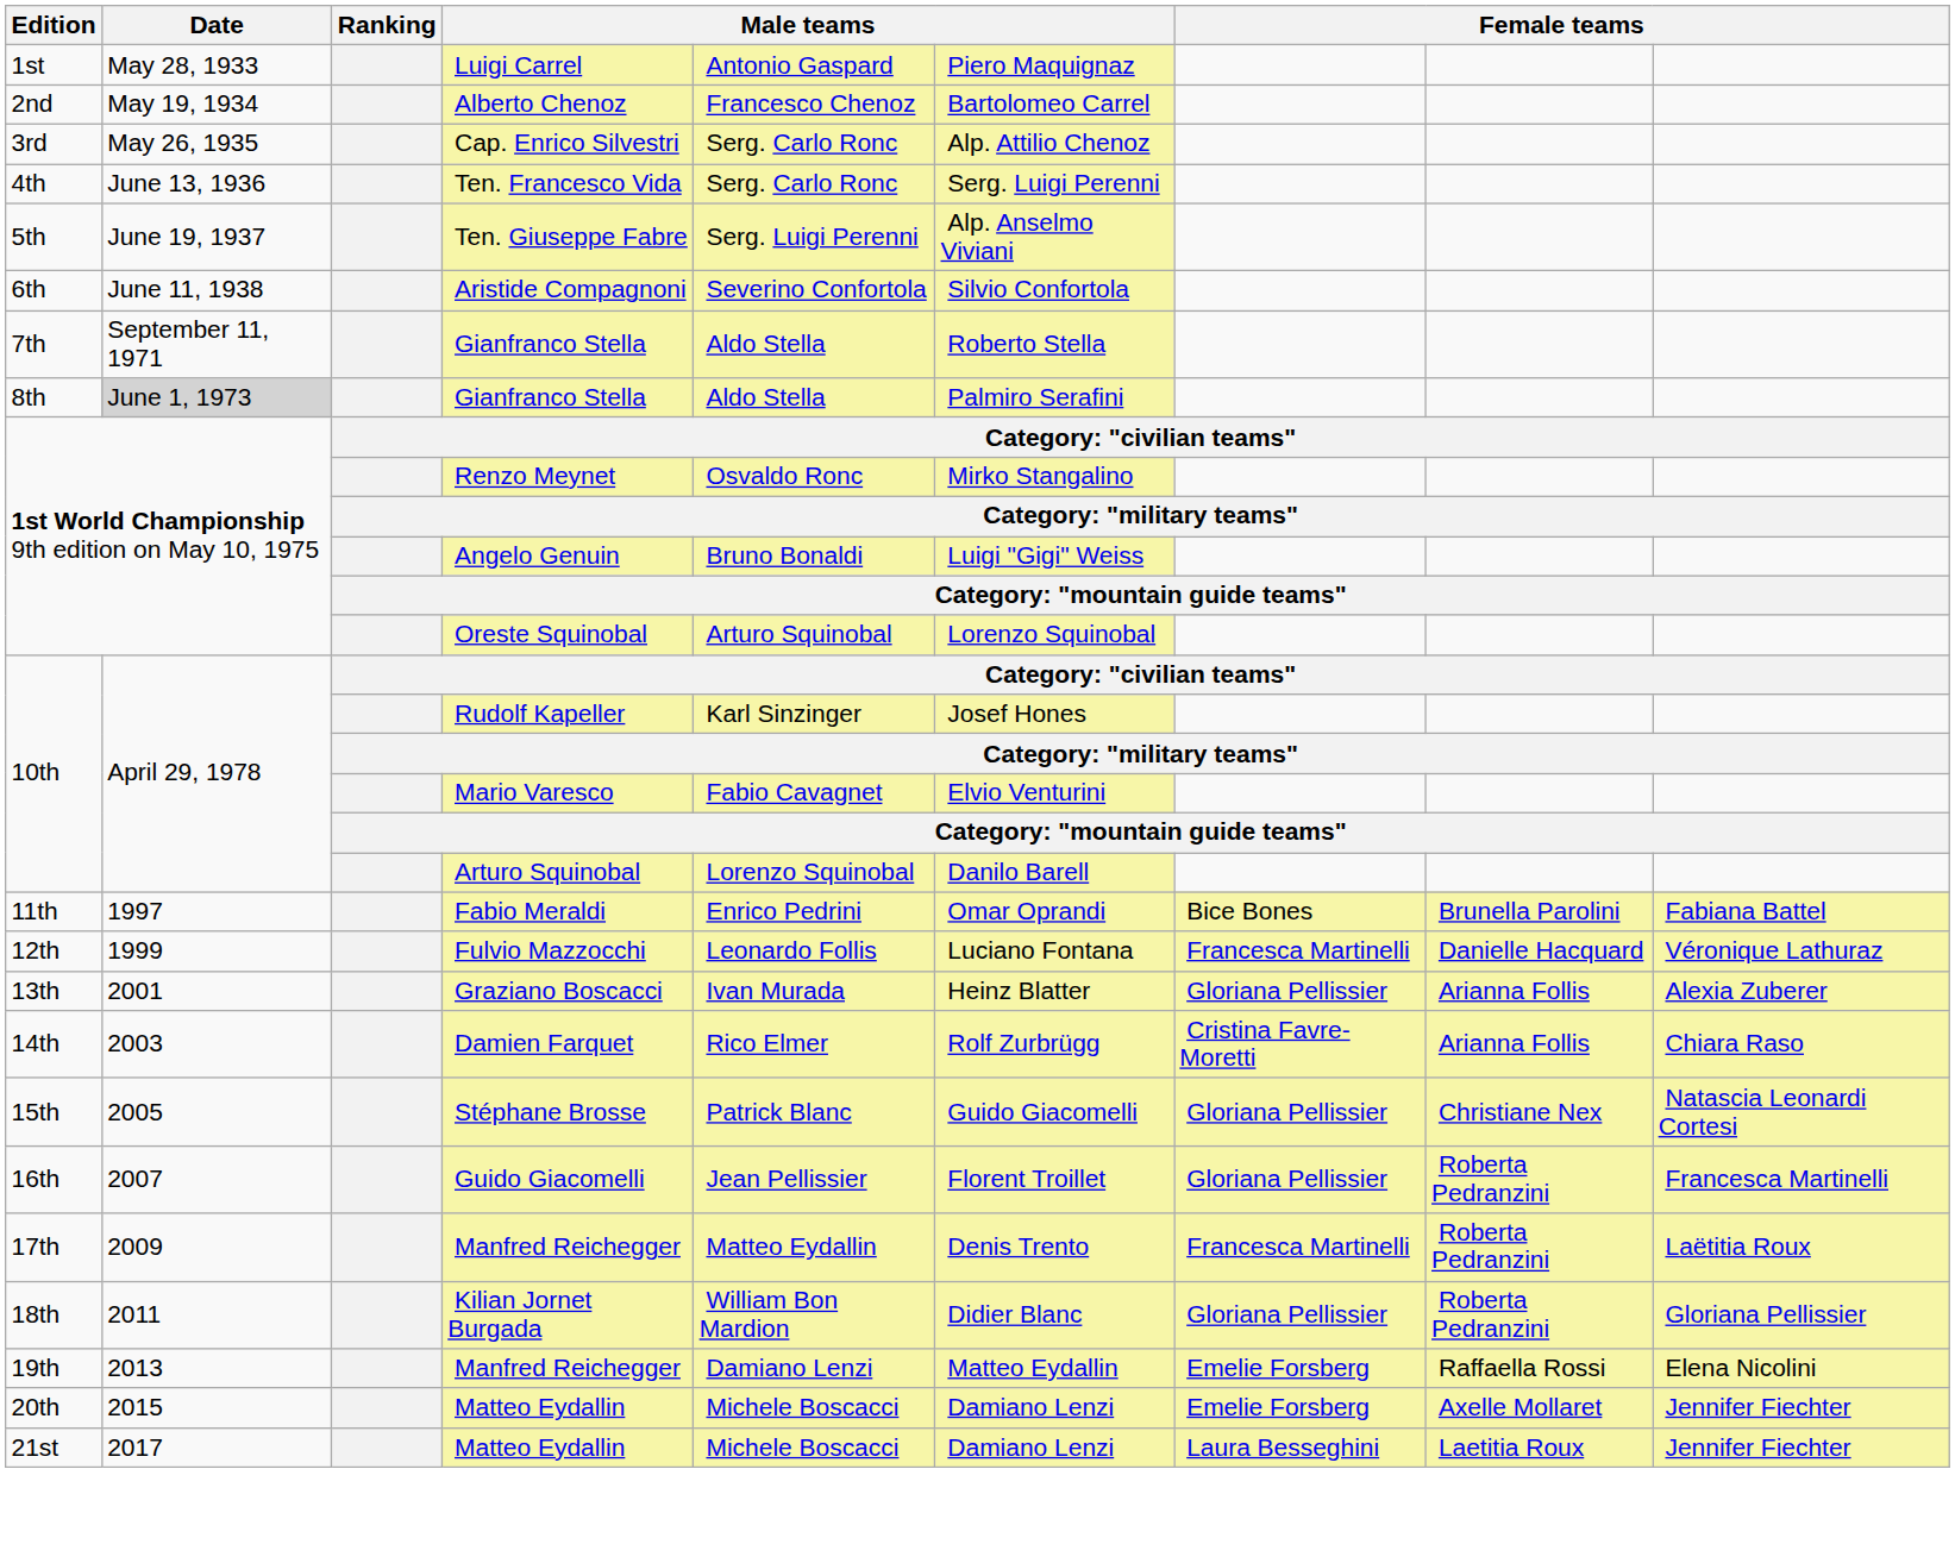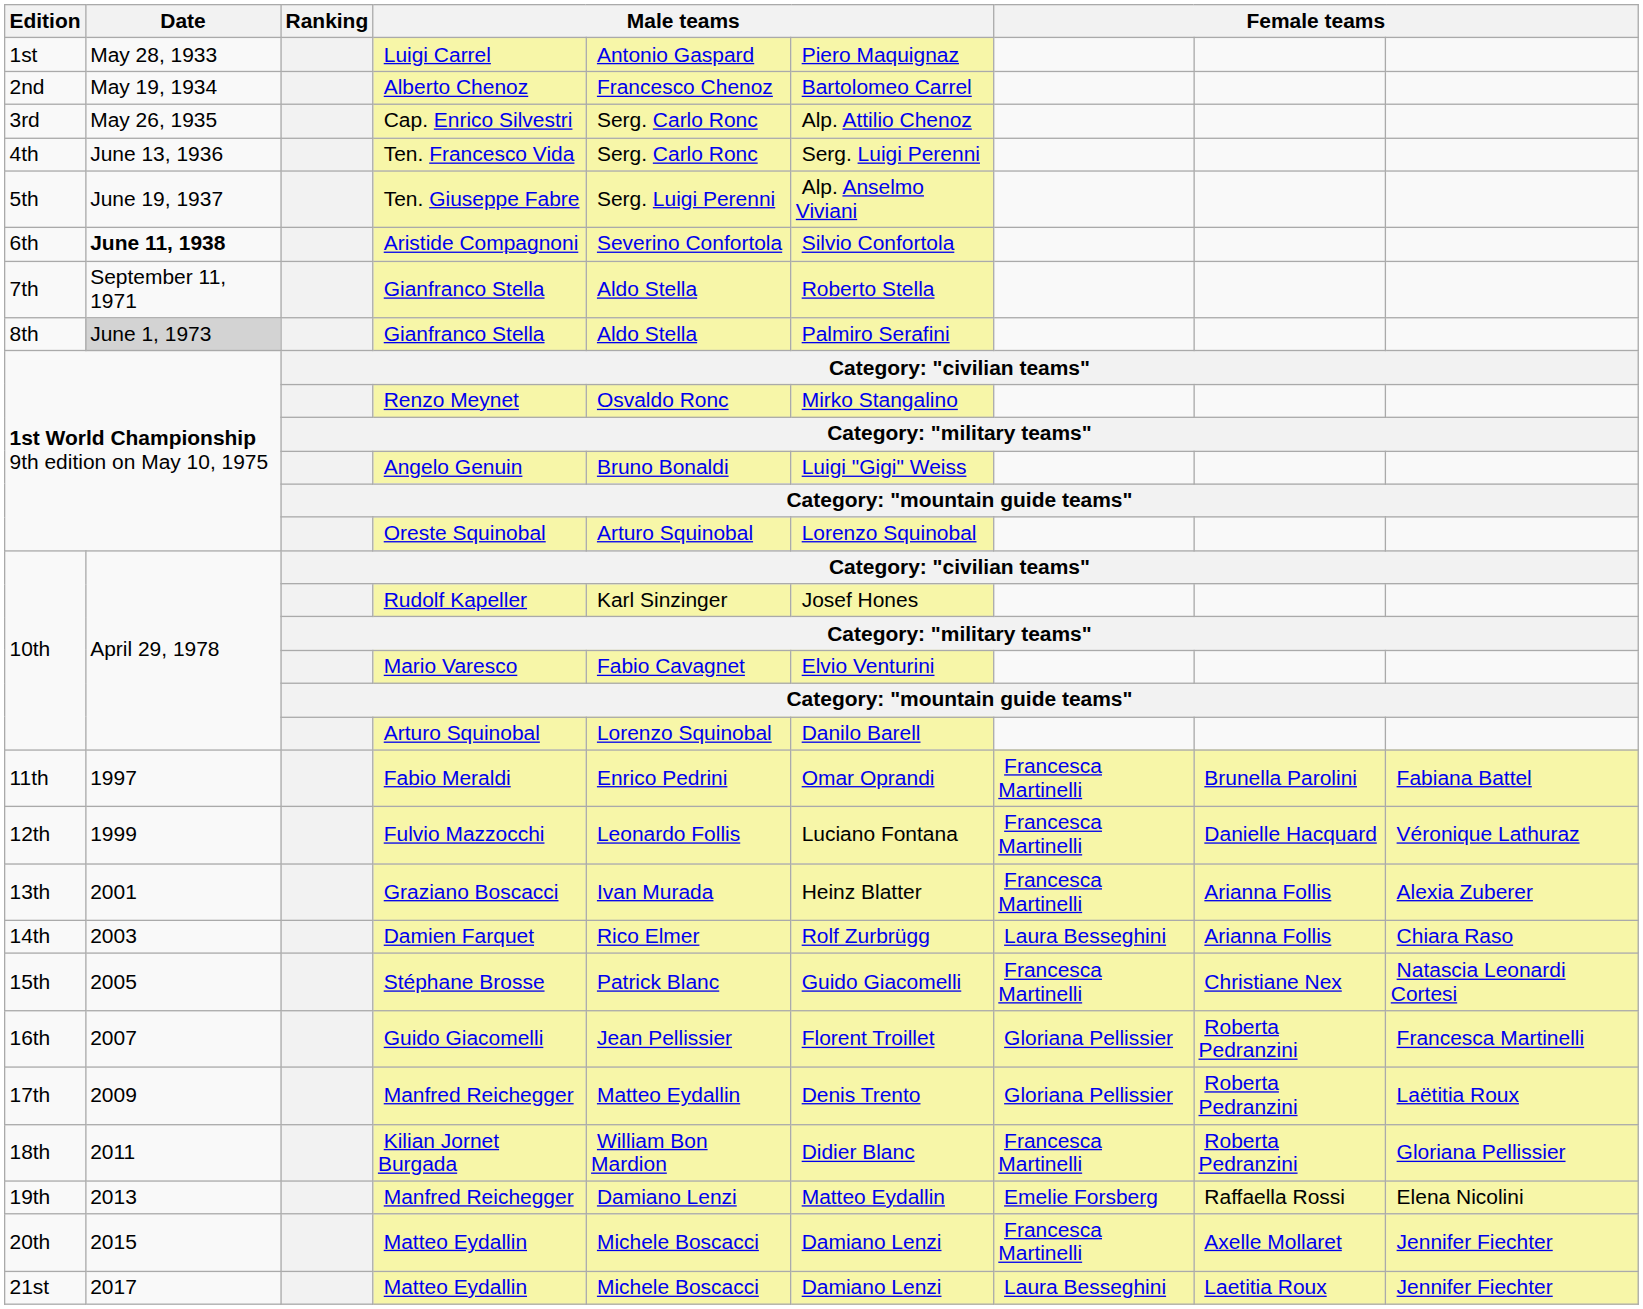 <table class="wikitable">
 <tr>
 <th>Edition</th>
 <th>Date</th>
 <th>Ranking</th>
 <th colspan="3">Male teams</th>
 <th colspan="3">Female teams</th>
 </tr>
 <tr>
 <td>1st</td>
 <td>May 28, 1933</td>
 <th bgcolor="gold"></th>
 <td bgcolor="#F7F6A8"> <a href='#'>Luigi Carrel</a></td>
 <td bgcolor="#F7F6A8"> <a href='#'>Antonio Gaspard</a></td>
 <td bgcolor="#F7F6A8"> <a href='#'>Piero Maquignaz</a></td>
 <td></td>
 <td></td>
 <td></td>
 </tr>
 <tr>
 <td>2nd</td>
 <td>May 19, 1934</td>
 <th bgcolor="gold"></th>
 <td bgcolor="#F7F6A8"> <a href='#'>Alberto Chenoz</a></td>
 <td bgcolor="#F7F6A8"> <a href='#'>Francesco Chenoz</a></td>
 <td bgcolor="#F7F6A8"> <a href='#'>Bartolomeo Carrel</a></td>
 <td></td>
 <td></td>
 <td></td>
 </tr>
 <tr>
 <td>3rd</td>
 <td>May 26, 1935</td>
 <th bgcolor="gold"></th>
 <td bgcolor="#F7F6A8"> Cap. <a href='#'>Enrico Silvestri</a></td>
 <td bgcolor="#F7F6A8"> Serg. <a href='#'>Carlo Ronc</a></td>
 <td bgcolor="#F7F6A8"> Alp. <a href='#'>Attilio Chenoz</a></td>
 <td></td>
 <td></td>
 <td></td>
 </tr>
 <tr>
 <td>4th</td>
 <td>June 13, 1936</td>
 <th bgcolor="gold"></th>
 <td bgcolor="#F7F6A8"> Ten. <a href='#'>Francesco Vida</a></td>
 <td bgcolor="#F7F6A8"> Serg. <a href='#'>Carlo Ronc</a></td>
 <td bgcolor="#F7F6A8"> Serg. <a href='#'>Luigi Perenni</a></td>
 <td></td>
 <td></td>
 <td></td>
 </tr>
 <tr>
 <td>5th</td>
 <td>June 19, 1937</td>
 <th bgcolor="gold"></th>
 <td bgcolor="#F7F6A8"> Ten. <a href='#'>Giuseppe Fabre</a></td>
 <td bgcolor="#F7F6A8"> Serg. <a href='#'>Luigi Perenni</a></td>
 <td bgcolor="#F7F6A8"> Alp. <a href='#'>Anselmo Viviani</a></td>
 <td></td>
 <td></td>
 <td></td>
 </tr>
 <tr>
 <td>6th</td>
-<td>June 11, 1938</td>
+<td><strong>June 11, 1938</strong></td>
 <th bgcolor="gold"></th>
 <td bgcolor="#F7F6A8"> <a href='#'>Aristide Compagnoni</a></td>
 <td bgcolor="#F7F6A8"> <a href='#'>Severino Confortola</a></td>
 <td bgcolor="#F7F6A8"> <a href='#'>Silvio Confortola</a></td>
 <td></td>
 <td></td>
 <td></td>
 </tr>
 <tr>
 <td>7th</td>
 <td>September 11, 1971</td>
 <th bgcolor="gold"></th>
 <td bgcolor="#F7F6A8"> <a href='#'>Gianfranco Stella</a></td>
 <td bgcolor="#F7F6A8"> <a href='#'>Aldo Stella</a></td>
 <td bgcolor="#F7F6A8"> <a href='#'>Roberto Stella</a></td>
 <td></td>
 <td></td>
 <td></td>
 </tr>
 <tr>
 <td>8th</td>
 <td style="background: lightgrey;">June 1, 1973</td>
 <th bgcolor="gold"></th>
 <td bgcolor="#F7F6A8"> <a href='#'>Gianfranco Stella</a></td>
 <td bgcolor="#F7F6A8"> <a href='#'>Aldo Stella</a></td>
 <td bgcolor="#F7F6A8"> <a href='#'>Palmiro Serafini</a></td>
 <td></td>
 <td></td>
 <td></td>
 </tr>
 <tr>
 <td rowspan="6" colspan="2"><strong>1st World Championship</strong><br>9th edition on May 10, 1975</td>
 <th colspan="7">Category: "civilian teams"</th>
 </tr>
 <tr>
 <th bgcolor="gold"></th>
 <td bgcolor="#F7F6A8"> <a href='#'>Renzo Meynet</a></td>
 <td bgcolor="#F7F6A8"> <a href='#'>Osvaldo Ronc</a></td>
 <td bgcolor="#F7F6A8"> <a href='#'>Mirko Stangalino</a></td>
 <td></td>
 <td></td>
 <td></td>
 </tr>
 <tr>
 <th colspan="7">Category: "military teams"</th>
 </tr>
 <tr>
 <th bgcolor="gold"></th>
 <td bgcolor="#F7F6A8"> <a href='#'>Angelo Genuin</a></td>
 <td bgcolor="#F7F6A8"> <a href='#'>Bruno Bonaldi</a></td>
 <td bgcolor="#F7F6A8"> <a href='#'>Luigi "Gigi" Weiss</a></td>
 <td></td>
 <td></td>
 <td></td>
 </tr>
 <tr>
 <th colspan="7">Category: "mountain guide teams"</th>
 </tr>
 <tr>
 <th bgcolor="gold"></th>
 <td bgcolor="#F7F6A8"> <a href='#'>Oreste Squinobal</a></td>
 <td bgcolor="#F7F6A8"> <a href='#'>Arturo Squinobal</a></td>
 <td bgcolor="#F7F6A8"> <a href='#'>Lorenzo Squinobal</a></td>
 <td></td>
 <td></td>
 <td></td>
 </tr>
 <tr>
 <td rowspan="6">10th</td>
 <td rowspan="6">April 29, 1978</td>
 <th colspan="7">Category: "civilian teams"</th>
 </tr>
 <tr>
 <th bgcolor="gold"></th>
 <td bgcolor="#F7F6A8"> <a href='#'>Rudolf Kapeller</a></td>
 <td bgcolor="#F7F6A8"> Karl Sinzinger</td>
 <td bgcolor="#F7F6A8"> Josef Hones</td>
 <td></td>
 <td></td>
 <td></td>
 </tr>
 <tr>
 <th colspan="7">Category: "military teams"</th>
 </tr>
 <tr>
 <th bgcolor="gold"></th>
 <td bgcolor="#F7F6A8"> <a href='#'>Mario Varesco</a></td>
 <td bgcolor="#F7F6A8"> <a href='#'>Fabio Cavagnet</a></td>
 <td bgcolor="#F7F6A8"> <a href='#'>Elvio Venturini</a></td>
 <td></td>
 <td></td>
 <td></td>
 </tr>
 <tr>
 <th colspan="7">Category: "mountain guide teams"</th>
 </tr>
 <tr>
 <th bgcolor="gold"></th>
 <td bgcolor="#F7F6A8"> <a href='#'>Arturo Squinobal</a></td>
 <td bgcolor="#F7F6A8"> <a href='#'>Lorenzo Squinobal</a></td>
 <td bgcolor="#F7F6A8"> <a href='#'>Danilo Barell</a></td>
 <td></td>
 <td></td>
 <td></td>
 </tr>
 <tr>
 <td>11th</td>
 <td>1997</td>
 <th bgcolor="gold"></th>
 <td bgcolor="#F7F6A8"> <a href='#'>Fabio Meraldi</a></td>
 <td bgcolor="#F7F6A8"> <a href='#'>Enrico Pedrini</a></td>
 <td bgcolor="#F7F6A8"> <a href='#'>Omar Oprandi</a></td>
-<td bgcolor="#F7F6A8"> Bice Bones</td>
+<td bgcolor="#F7F6A8"> <a href='#'>Francesca Martinelli</a></td>
 <td bgcolor="#F7F6A8"> <a href='#'>Brunella Parolini</a></td>
 <td bgcolor="#F7F6A8"> <a href='#'>Fabiana Battel</a></td>
 </tr>
 <tr>
 <td>12th</td>
 <td>1999</td>
 <th bgcolor="gold"></th>
 <td bgcolor="#F7F6A8"> <a href='#'>Fulvio Mazzocchi</a></td>
 <td bgcolor="#F7F6A8"> <a href='#'>Leonardo Follis</a></td>
 <td bgcolor="#F7F6A8"> Luciano Fontana</td>
 <td bgcolor="#F7F6A8"> <a href='#'>Francesca Martinelli</a></td>
 <td bgcolor="#F7F6A8"> <a href='#'>Danielle Hacquard</a></td>
 <td bgcolor="#F7F6A8"> <a href='#'>Véronique Lathuraz</a></td>
 </tr>
 <tr>
 <td>13th</td>
 <td>2001</td>
 <th bgcolor="gold"></th>
 <td bgcolor="#F7F6A8"> <a href='#'>Graziano Boscacci</a></td>
 <td bgcolor="#F7F6A8"> <a href='#'>Ivan Murada</a></td>
 <td bgcolor="#F7F6A8"> Heinz Blatter</td>
-<td bgcolor="#F7F6A8"> <a href='#'>Gloriana Pellissier</a></td>
+<td bgcolor="#F7F6A8"> <a href='#'>Francesca Martinelli</a></td>
 <td bgcolor="#F7F6A8"> <a href='#'>Arianna Follis</a></td>
 <td bgcolor="#F7F6A8"> <a href='#'>Alexia Zuberer</a></td>
 </tr>
 <tr>
 <td>14th</td>
 <td>2003</td>
 <th bgcolor="gold"></th>
 <td bgcolor="#F7F6A8"> <a href='#'>Damien Farquet</a></td>
 <td bgcolor="#F7F6A8"> <a href='#'>Rico Elmer</a></td>
 <td bgcolor="#F7F6A8"> <a href='#'>Rolf Zurbrügg</a></td>
-<td bgcolor="#F7F6A8"> <a href='#'>Cristina Favre-Moretti</a></td>
+<td bgcolor="#F7F6A8"> <a href='#'>Laura Besseghini</a></td>
 <td bgcolor="#F7F6A8"> <a href='#'>Arianna Follis</a></td>
 <td bgcolor="#F7F6A8"> <a href='#'>Chiara Raso</a></td>
 </tr>
 <tr>
 <td>15th</td>
 <td>2005</td>
 <th bgcolor="gold"></th>
 <td bgcolor="#F7F6A8"> <a href='#'>Stéphane Brosse</a></td>
 <td bgcolor="#F7F6A8"> <a href='#'>Patrick Blanc</a></td>
 <td bgcolor="#F7F6A8"> <a href='#'>Guido Giacomelli</a></td>
-<td bgcolor="#F7F6A8"> <a href='#'>Gloriana Pellissier</a></td>
+<td bgcolor="#F7F6A8"> <a href='#'>Francesca Martinelli</a></td>
 <td bgcolor="#F7F6A8"> <a href='#'>Christiane Nex</a></td>
 <td bgcolor="#F7F6A8"> <a href='#'>Natascia Leonardi Cortesi</a></td>
 </tr>
 <tr>
 <td>16th</td>
 <td>2007</td>
 <th bgcolor="gold"></th>
 <td bgcolor="#F7F6A8"> <a href='#'>Guido Giacomelli</a></td>
 <td bgcolor="#F7F6A8"> <a href='#'>Jean Pellissier</a></td>
 <td bgcolor="#F7F6A8"> <a href='#'>Florent Troillet</a></td>
 <td bgcolor="#F7F6A8"> <a href='#'>Gloriana Pellissier</a></td>
 <td bgcolor="#F7F6A8"> <a href='#'>Roberta Pedranzini</a></td>
 <td bgcolor="#F7F6A8"> <a href='#'>Francesca Martinelli</a></td>
 </tr>
 <tr>
 <td>17th</td>
 <td>2009</td>
 <th bgcolor="gold"></th>
 <td bgcolor="#F7F6A8"> <a href='#'>Manfred Reichegger</a></td>
 <td bgcolor="#F7F6A8"> <a href='#'>Matteo Eydallin</a></td>
 <td bgcolor="#F7F6A8"> <a href='#'>Denis Trento</a></td>
-<td bgcolor="#F7F6A8"> <a href='#'>Francesca Martinelli</a></td>
+<td bgcolor="#F7F6A8"> <a href='#'>Gloriana Pellissier</a></td>
 <td bgcolor="#F7F6A8"> <a href='#'>Roberta Pedranzini</a></td>
 <td bgcolor="#F7F6A8"> <a href='#'>Laëtitia Roux</a></td>
 </tr>
 <tr>
 <td>18th</td>
 <td>2011</td>
 <th bgcolor="gold"></th>
 <td bgcolor="#F7F6A8"> <a href='#'>Kilian Jornet Burgada</a></td>
 <td bgcolor="#F7F6A8"> <a href='#'>William Bon Mardion</a></td>
 <td bgcolor="#F7F6A8"> <a href='#'>Didier Blanc</a></td>
-<td bgcolor="#F7F6A8"> <a href='#'>Gloriana Pellissier</a></td>
+<td bgcolor="#F7F6A8"> <a href='#'>Francesca Martinelli</a></td>
 <td bgcolor="#F7F6A8"> <a href='#'>Roberta Pedranzini</a></td>
 <td bgcolor="#F7F6A8"> <a href='#'>Gloriana Pellissier</a></td>
 </tr>
 <tr>
 <td>19th</td>
 <td>2013</td>
 <th bgcolor="gold"></th>
 <td bgcolor="#F7F6A8"> <a href='#'>Manfred Reichegger</a></td>
 <td bgcolor="#F7F6A8"> <a href='#'>Damiano Lenzi</a></td>
 <td bgcolor="#F7F6A8"> <a href='#'>Matteo Eydallin</a></td>
 <td bgcolor="#F7F6A8"> <a href='#'>Emelie Forsberg</a></td>
 <td bgcolor="#F7F6A8"> Raffaella Rossi</td>
 <td bgcolor="#F7F6A8"> Elena Nicolini</td>
 </tr>
 <tr>
 <td>20th</td>
 <td>2015</td>
 <th bgcolor="gold"></th>
 <td bgcolor="#F7F6A8"> <a href='#'>Matteo Eydallin</a></td>
 <td bgcolor="#F7F6A8"> <a href='#'>Michele Boscacci</a></td>
 <td bgcolor="#F7F6A8"> <a href='#'>Damiano Lenzi</a></td>
-<td bgcolor="#F7F6A8"> <a href='#'>Emelie Forsberg</a></td>
+<td bgcolor="#F7F6A8"> <a href='#'>Francesca Martinelli</a></td>
 <td bgcolor="#F7F6A8"> <a href='#'>Axelle Mollaret</a></td>
 <td bgcolor="#F7F6A8"> <a href='#'>Jennifer Fiechter</a></td>
 </tr>
 <tr>
 <td>21st</td>
 <td>2017</td>
 <th bgcolor="gold"></th>
 <td bgcolor="#F7F6A8"> <a href='#'>Matteo Eydallin</a></td>
 <td bgcolor="#F7F6A8"> <a href='#'>Michele Boscacci</a></td>
 <td bgcolor="#F7F6A8"> <a href='#'>Damiano Lenzi</a></td>
 <td bgcolor="#F7F6A8"> <a href='#'>Laura Besseghini</a></td>
 <td bgcolor="#F7F6A8"> <a href='#'>Laetitia Roux</a></td>
 <td bgcolor="#F7F6A8"> <a href='#'>Jennifer Fiechter</a></td>
 </tr>
 </table>
